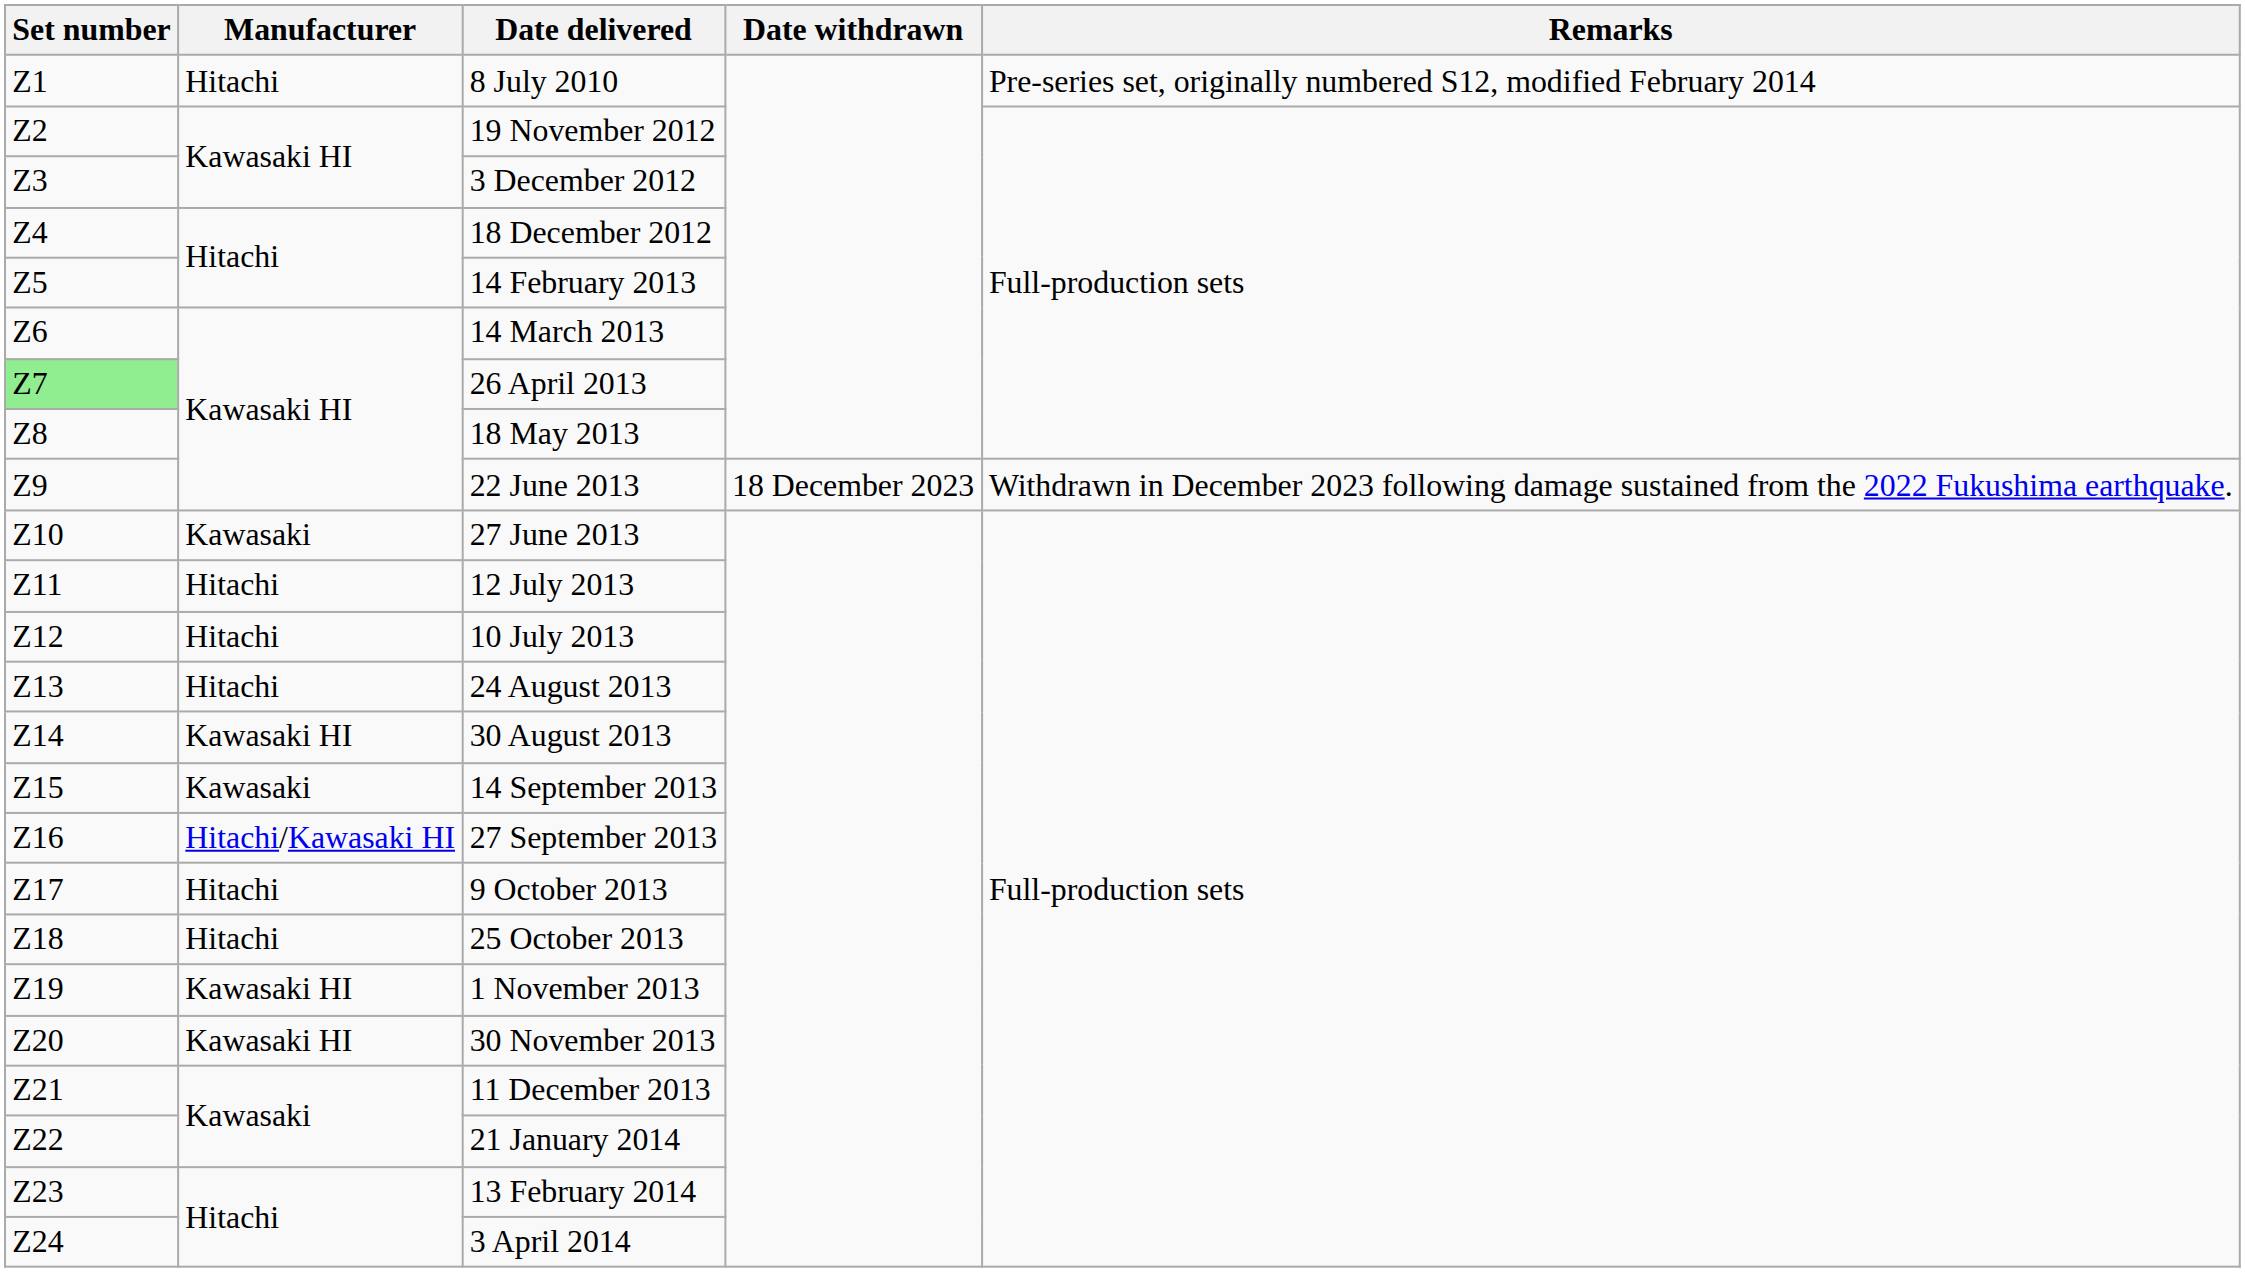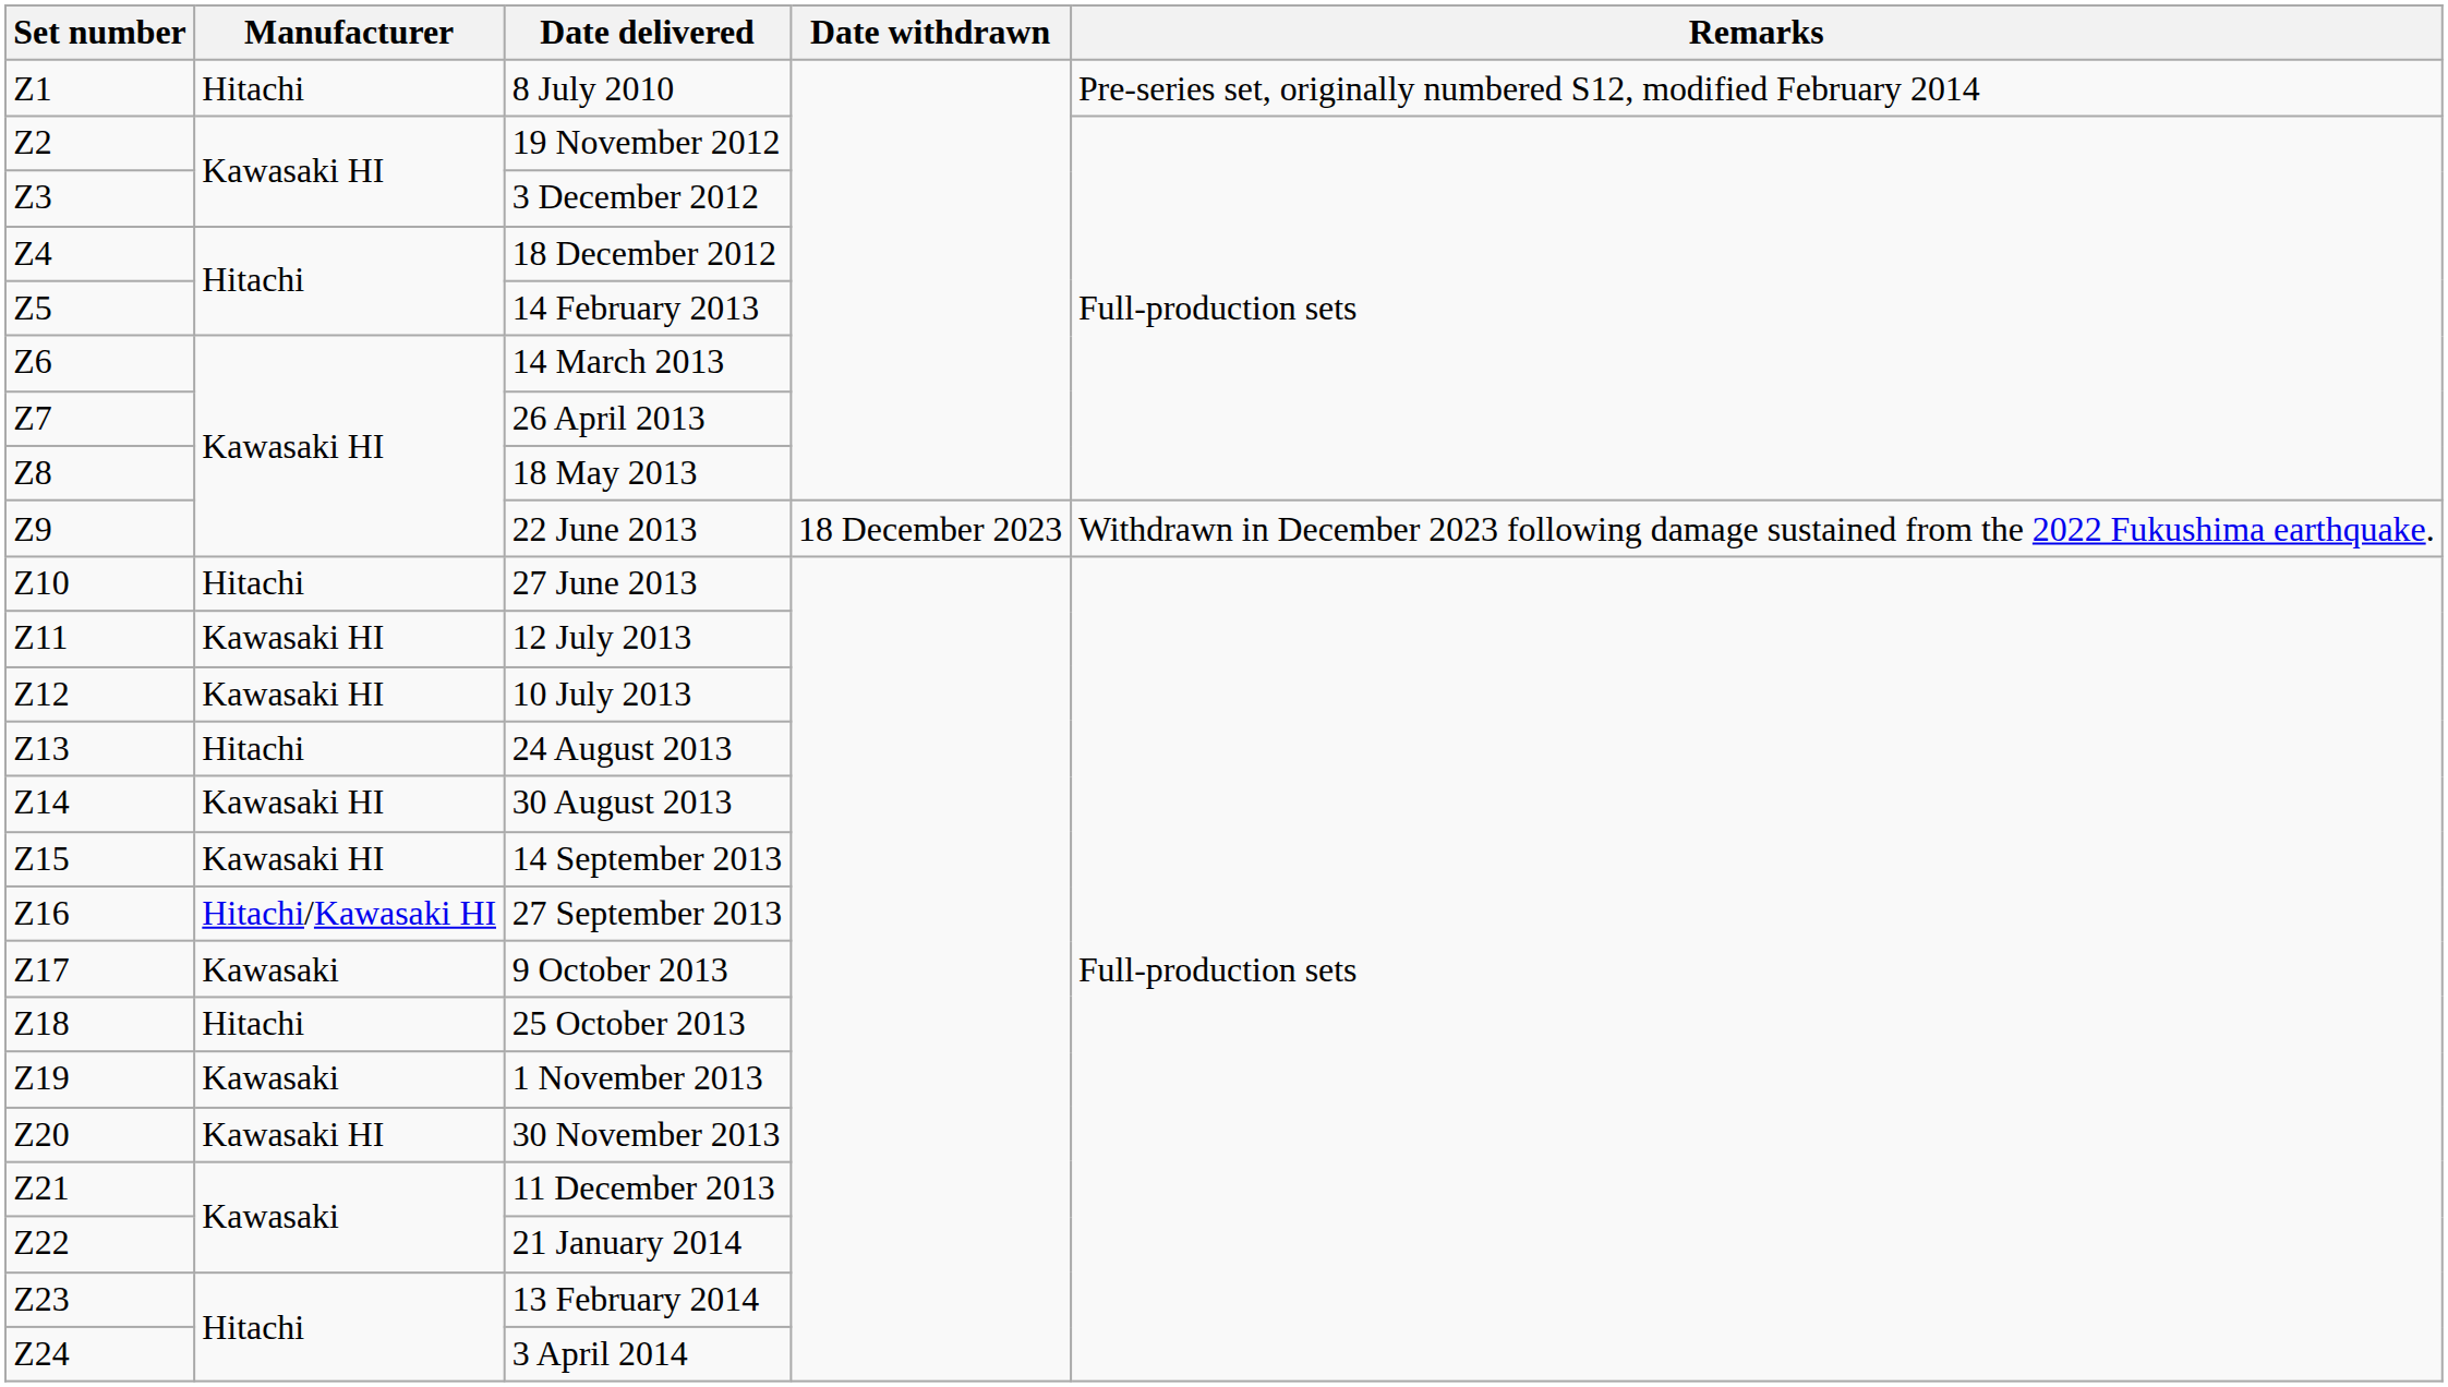 <table class="wikitable">
 <tr>
 <th>Set number</th>
 <th>Manufacturer</th>
 <th>Date delivered</th>
 <th>Date withdrawn</th>
 <th>Remarks</th>
 </tr>
 <tr>
 <td>Z1</td>
 <td>Hitachi</td>
 <td>8 July 2010</td>
 <td rowspan="8"></td>
 <td>Pre-series set, originally numbered S12, modified February 2014</td>
 </tr>
 <tr>
 <td>Z2</td>
 <td rowspan="2">Kawasaki HI</td>
 <td>19 November 2012</td>
 <td rowspan="7">Full-production sets</td>
 </tr>
 <tr>
 <td>Z3</td>
 <td>3 December 2012</td>
 </tr>
 <tr>
 <td>Z4</td>
 <td rowspan="2">Hitachi</td>
 <td>18 December 2012</td>
 </tr>
 <tr>
 <td>Z5</td>
 <td>14 February 2013</td>
 </tr>
 <tr>
 <td>Z6</td>
 <td rowspan="4">Kawasaki HI</td>
 <td>14 March 2013</td>
 </tr>
 <tr>
-<td style="background: lightgreen;">Z7</td>
+<td>Z7</td>
 <td>26 April 2013</td>
 </tr>
 <tr>
 <td>Z8</td>
 <td>18 May 2013</td>
 </tr>
 <tr>
 <td>Z9</td>
 <td>22 June 2013</td>
 <td>18 December 2023</td>
 <td>Withdrawn in December 2023 following damage sustained from the <a href='#'>2022 Fukushima earthquake</a>.</td>
 </tr>
 <tr>
 <td>Z10</td>
-<td>Kawasaki</td>
+<td>Hitachi</td>
 <td>27 June 2013</td>
 <td rowspan="15"></td>
 <td rowspan="15">Full-production sets</td>
 </tr>
 <tr>
 <td>Z11</td>
-<td>Hitachi</td>
+<td>Kawasaki HI</td>
 <td>12 July 2013</td>
 </tr>
 <tr>
 <td>Z12</td>
-<td>Hitachi</td>
+<td>Kawasaki HI</td>
 <td>10 July 2013</td>
 </tr>
 <tr>
 <td>Z13</td>
 <td>Hitachi</td>
 <td>24 August 2013</td>
 </tr>
 <tr>
 <td>Z14</td>
 <td>Kawasaki HI</td>
 <td>30 August 2013</td>
 </tr>
 <tr>
 <td>Z15</td>
-<td>Kawasaki</td>
+<td>Kawasaki HI</td>
 <td>14 September 2013</td>
 </tr>
 <tr>
 <td>Z16</td>
 <td><a href='#'>Hitachi</a>/<a href='#'>Kawasaki HI</a></td>
 <td>27 September 2013</td>
 </tr>
 <tr>
 <td>Z17</td>
-<td>Hitachi</td>
+<td>Kawasaki</td>
 <td>9 October 2013</td>
 </tr>
 <tr>
 <td>Z18</td>
 <td>Hitachi</td>
 <td>25 October 2013</td>
 </tr>
 <tr>
 <td>Z19</td>
-<td>Kawasaki HI</td>
+<td>Kawasaki</td>
 <td>1 November 2013</td>
 </tr>
 <tr>
 <td>Z20</td>
 <td>Kawasaki HI</td>
 <td>30 November 2013</td>
 </tr>
 <tr>
 <td>Z21</td>
 <td rowspan="2">Kawasaki</td>
 <td>11 December 2013</td>
 </tr>
 <tr>
 <td>Z22</td>
 <td>21 January 2014</td>
 </tr>
 <tr>
 <td>Z23</td>
 <td rowspan="2">Hitachi</td>
 <td>13 February 2014</td>
 </tr>
 <tr>
 <td>Z24</td>
 <td>3 April 2014</td>
 </tr>
 </table>
